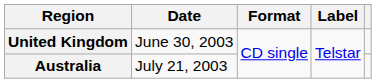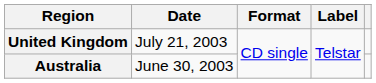 <table class="wikitable plainrowheaders">
 <tr>
 <th scope="col">Region</th>
 <th scope="col">Date</th>
 <th scope="col">Format</th>
 <th scope="col">Label</th>
 <th scope="col"></th>
 </tr>
 <tr>
 <th scope="row">United Kingdom</th>
-<td>June 30, 2003</td>
+<td>July 21, 2003</td>
 <td rowspan="2"><a href='#'>CD single</a></td>
 <td rowspan="2"><a href='#'>Telstar</a></td>
 <td align="center"></td>
 </tr>
 <tr>
 <th scope="row">Australia</th>
-<td>July 21, 2003</td>
+<td>June 30, 2003</td>
 <td align="center"></td>
 </tr>
 </table>
